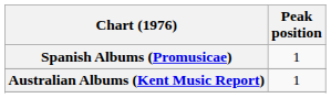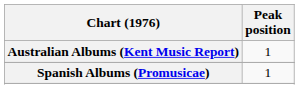 <table class="wikitable sortable plainrowheaders" style="text-align:center">
 <tr>
 <th scope="col">Chart (1976)</th>
 <th scope="col">Peak<br>position</th>
 </tr>
 <tr>
-<th scope="row">Spanish Albums (<a href='#'>Promusicae</a>)</th>
+<th scope="row">Australian Albums (<a href='#'>Kent Music Report</a>)</th>
 <td>1</td>
 </tr>
 <tr>
 </tr>
 <tr>
 </tr>
 <tr>
 </tr>
 <tr>
 </tr>
 <tr>
 </tr>
 <tr>
 </tr>
 <tr>
-<th scope="row">Australian Albums (<a href='#'>Kent Music Report</a>)</th>
+<th scope="row">Spanish Albums (<a href='#'>Promusicae</a>)</th>
 <td>1</td>
 </tr>
 <tr>
 </tr>
 <tr>
 </tr>
 <tr>
 </tr>
 </table>
